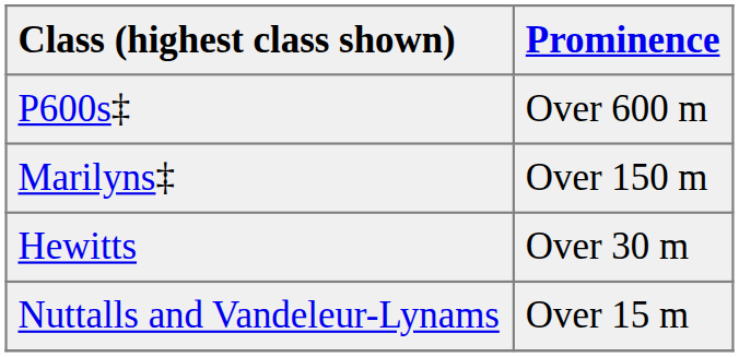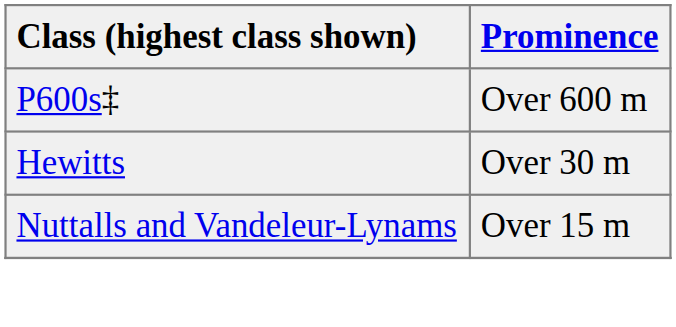 <table border=1 cellspacing=0 cellpadding=5 style="border-collapse: collapse; background:#f0f0f0; float: right;">
 <tr>
 <th style="text-align:left">Class (highest class shown)</th>
 <th style="text-align:left"><a href='#'>Prominence</a></th>
 </tr>
 <tr>
 <td><a href='#'>P600s</a>‡ </td>
 <td>Over 600 m</td>
-</tr>
-<tr>
-<td><a href='#'>Marilyns</a>‡</td>
-<td>Over 150 m</td>
 </tr>
 <tr>
 <td><a href='#'>Hewitts</a></td>
 <td>Over 30 m</td>
 </tr>
 <tr>
 <td><a href='#'>Nuttalls and Vandeleur-Lynams</a></td>
 <td>Over 15 m</td>
 </tr>
 <tr>
 </tr>
 </table>
